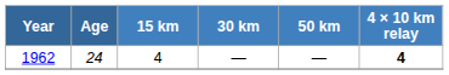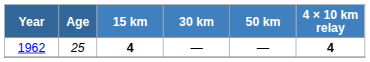 <table class="wikitable" style="font-size:95%; text-align:center; border:grey solid 1px; border-collapse:collapse; background:#ffffff;">
 <tr>
 <th style="background-color:#369; color:white; width:60px;"> Year </th>
 <th style="background-color:#369; color:white; width:40px;"> Age </th>
 <th style="background-color:#4180be; color:white; width:75px;"> 15 km </th>
 <th style="background-color:#4180be; color:white; width:75px;"> 30 km </th>
 <th style="background-color:#4180be; color:white; width:75px;"> 50 km </th>
 <th style="background-color:#4180be; color:white; width:75px;"> 4 × 10 km <br> relay </th>
 </tr>
 <tr>
 <td><a href='#'>1962</a></td>
-<td><em>24</em></td>
-<td>4</td>
+<td><em>25</em></td>
+<td><strong>4</strong></td>
 <td>—</td>
 <td>—</td>
 <td><strong>4</strong></td>
 </tr>
 <tr>
 </tr>
 </table>
